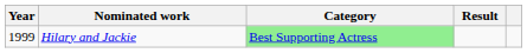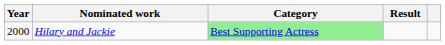 <table class="wikitable" style="width:100%;">
 <tr>
 <th width=5%>Year</th>
 <th style="width:40%;">Nominated work</th>
 <th style="width:40%;">Category</th>
 <th style="width:10%;">Result</th>
 <th width=3%></th>
 </tr>
 <tr>
-<td style="text-align:center;">1999</td>
+<td style="text-align:center;">2000</td>
 <td><em><a href='#'>Hilary and Jackie</a></em></td>
 <td style="background: lightgreen;"><a href='#'>Best Supporting Actress</a></td>
 <td></td>
 <td style="text-align:center;"></td>
 </tr>
 </table>
